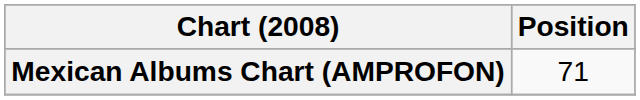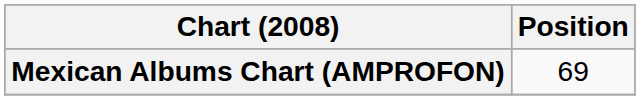 <table class="wikitable sortable plainrowheaders">
 <tr>
 <th scope="col">Chart (2008)</th>
 <th scope="col">Position</th>
 </tr>
 <tr>
 <th scope="row">Mexican Albums Chart (AMPROFON)</th>
-<td style="text-align: center;">71</td>
+<td style="text-align: center;">69</td>
 </tr>
 <tr>
 </tr>
 </table>
